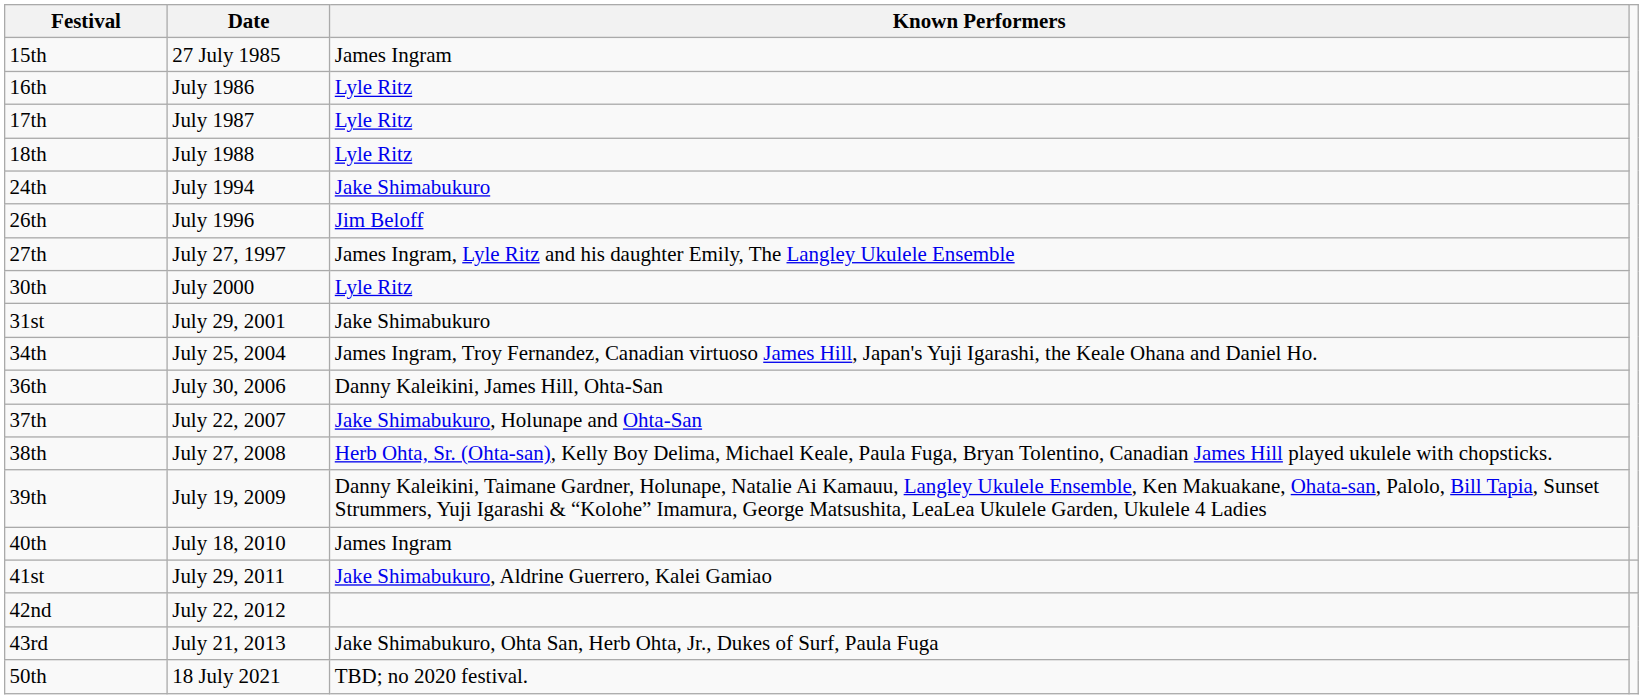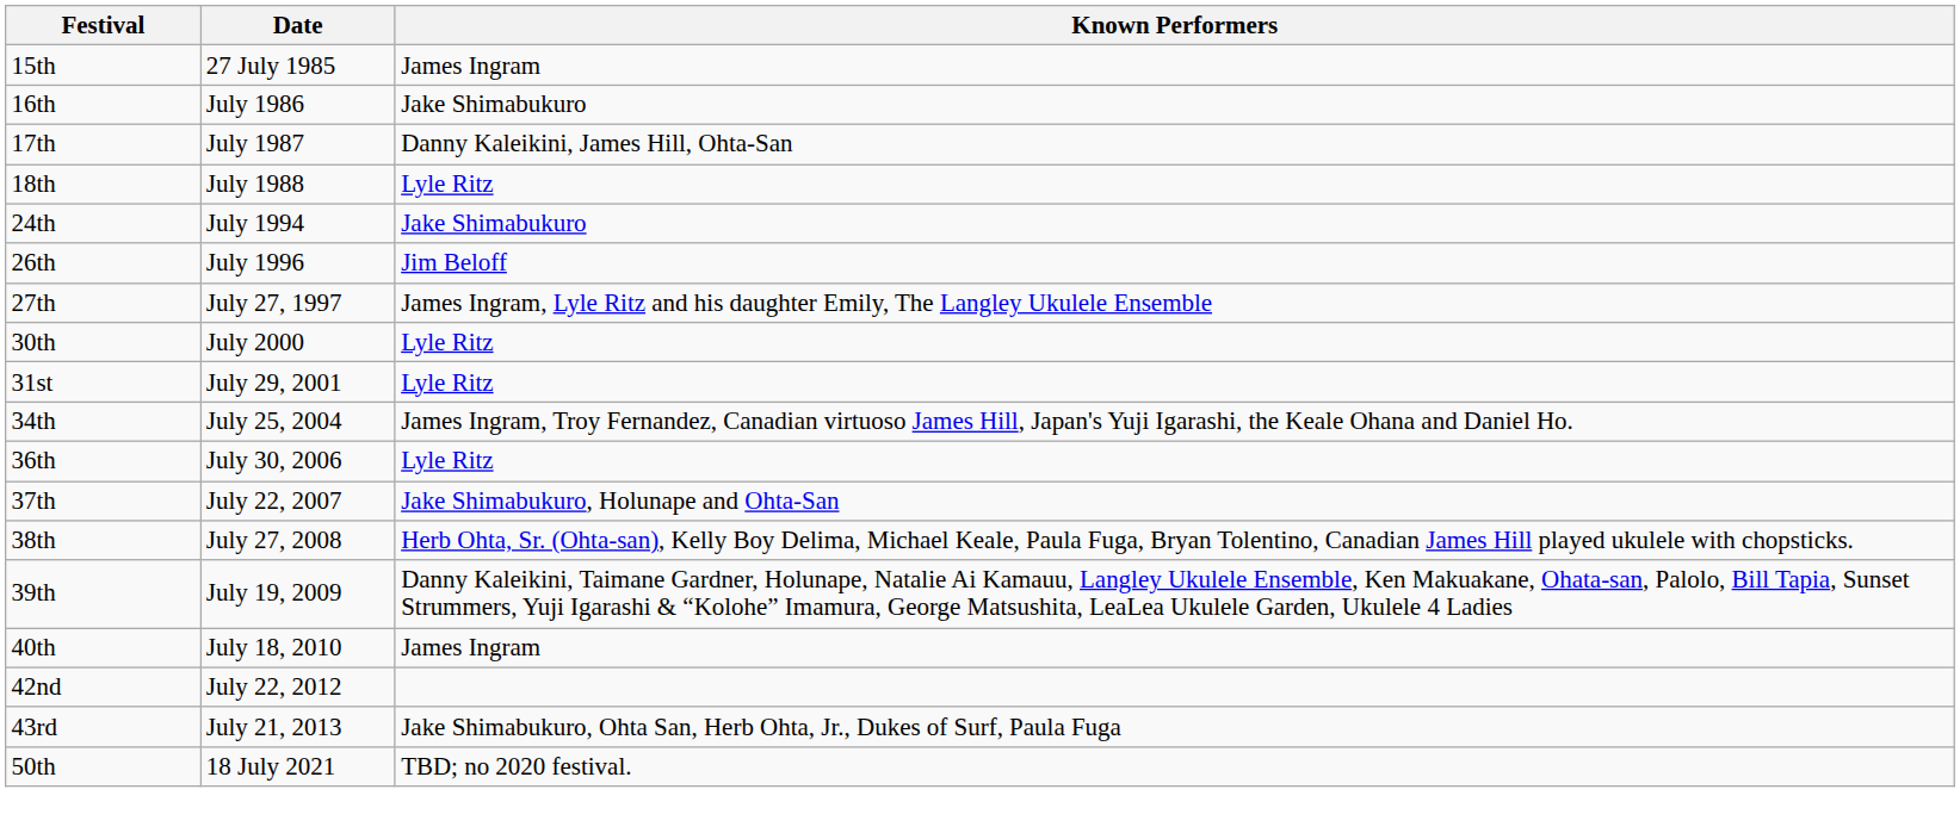 <table class="wikitable sortable">
 <tr>
 <th width="10%">Festival</th>
 <th width="10%">Date</th>
 <th width="80%">Known Performers</th>
 </tr>
 <tr>
 <td>15th</td>
 <td>27 July 1985</td>
 <td>James Ingram</td>
 </tr>
 <tr>
 <td>16th</td>
 <td>July 1986</td>
-<td><a href='#'>Lyle Ritz</a></td>
+<td>Jake Shimabukuro</td>
 </tr>
 <tr>
 <td>17th</td>
 <td>July 1987</td>
-<td><a href='#'>Lyle Ritz</a></td>
+<td>Danny Kaleikini, James Hill, Ohta-San</td>
 </tr>
 <tr>
 <td>18th</td>
 <td>July 1988</td>
 <td><a href='#'>Lyle Ritz</a></td>
 </tr>
 <tr>
 <td>24th</td>
 <td>July 1994</td>
 <td><a href='#'>Jake Shimabukuro</a></td>
 </tr>
 <tr>
 <td>26th</td>
 <td>July 1996</td>
 <td><a href='#'>Jim Beloff</a></td>
 </tr>
 <tr>
 <td>27th</td>
 <td>July 27, 1997</td>
 <td>James Ingram, <a href='#'>Lyle Ritz</a> and his daughter Emily, The <a href='#'>Langley Ukulele Ensemble</a></td>
 </tr>
 <tr>
 <td>30th</td>
 <td>July 2000</td>
 <td><a href='#'>Lyle Ritz</a></td>
 </tr>
 <tr>
 <td>31st</td>
 <td>July 29, 2001</td>
-<td>Jake Shimabukuro</td>
+<td><a href='#'>Lyle Ritz</a></td>
 </tr>
 <tr>
 <td>34th</td>
 <td>July 25, 2004 </td>
 <td>James Ingram, Troy Fernandez, Canadian virtuoso <a href='#'>James Hill</a>, Japan's Yuji Igarashi, the Keale Ohana and Daniel Ho.</td>
 </tr>
 <tr>
 <td>36th</td>
 <td>July 30, 2006</td>
-<td>Danny Kaleikini, James Hill, Ohta-San</td>
+<td><a href='#'>Lyle Ritz</a></td>
 </tr>
 <tr>
 <td>37th</td>
 <td>July 22, 2007</td>
 <td><a href='#'>Jake Shimabukuro</a>, Holunape and <a href='#'>Ohta-San</a></td>
 </tr>
 <tr>
 <td>38th</td>
 <td>July 27, 2008</td>
 <td><a href='#'>Herb Ohta, Sr. (Ohta-san)</a>, Kelly Boy Delima, Michael Keale, Paula Fuga, Bryan Tolentino, Canadian <a href='#'>James Hill</a> played ukulele with chopsticks.</td>
 </tr>
 <tr>
 <td>39th</td>
 <td>July 19, 2009</td>
 <td>Danny Kaleikini, Taimane Gardner, Holunape, Natalie Ai Kamauu, <a href='#'>Langley Ukulele Ensemble</a>, Ken Makuakane, <a href='#'>Ohata-san</a>, Palolo, <a href='#'>Bill Tapia</a>, Sunset Strummers, Yuji Igarashi & “Kolohe” Imamura, George Matsushita, LeaLea Ukulele Garden, Ukulele 4 Ladies</td>
 </tr>
 <tr>
 <td>40th</td>
 <td>July 18, 2010</td>
 <td>James Ingram</td>
 </tr>
 <tr>
-<td>41st</td>
-<td>July 29, 2011</td>
-<td><a href='#'>Jake Shimabukuro</a>, Aldrine Guerrero, Kalei Gamiao </td>
-<td></td>
-</tr>
-<tr>
 <td>42nd</td>
 <td>July 22, 2012</td>
 <td></td>
 </tr>
 <tr>
 <td>43rd</td>
 <td>July 21, 2013</td>
 <td>Jake Shimabukuro, Ohta San, Herb Ohta, Jr., Dukes of Surf, Paula Fuga</td>
 </tr>
 <tr>
 <td>50th</td>
 <td>18 July 2021</td>
 <td>TBD; no 2020 festival.</td>
 </tr>
 </table>
